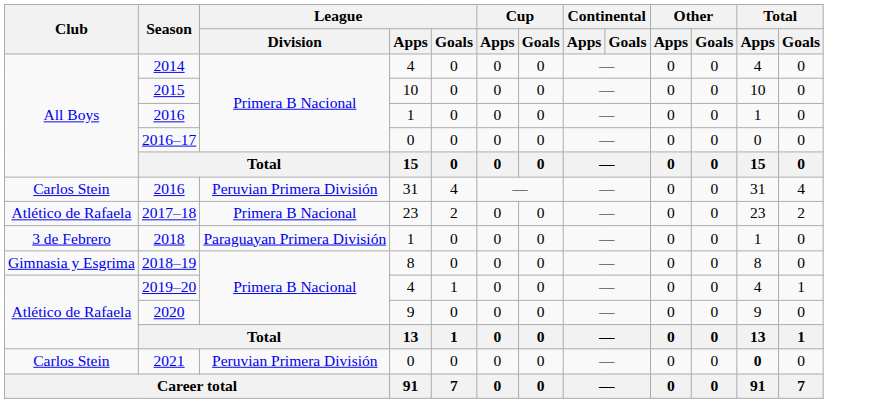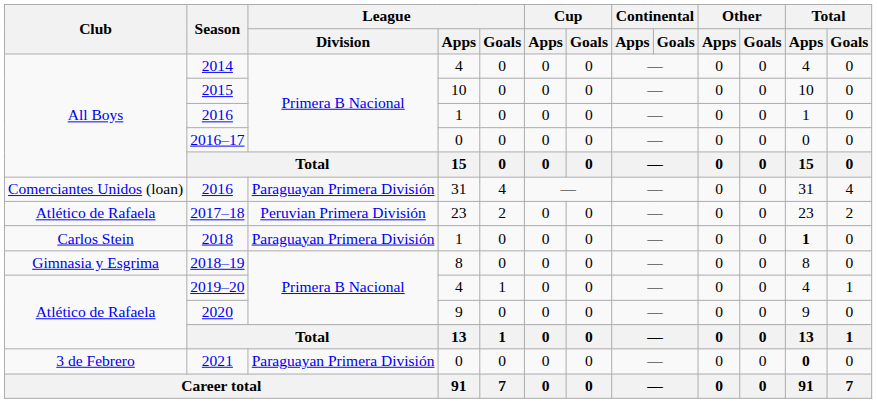 <table class="wikitable" style="text-align:center">
 <tr>
 <th rowspan="2">Club</th>
 <th rowspan="2">Season</th>
 <th colspan="3">League</th>
 <th colspan="2">Cup</th>
 <th colspan="2">Continental</th>
 <th colspan="2">Other</th>
 <th colspan="2">Total</th>
 </tr>
 <tr>
 <th>Division</th>
 <th>Apps</th>
 <th>Goals</th>
 <th>Apps</th>
 <th>Goals</th>
 <th>Apps</th>
 <th>Goals</th>
 <th>Apps</th>
 <th>Goals</th>
 <th>Apps</th>
 <th>Goals</th>
 </tr>
 <tr>
 <td rowspan="5"><a href='#'>All Boys</a></td>
 <td><a href='#'>2014</a></td>
 <td rowspan="4"><a href='#'>Primera B Nacional</a></td>
 <td>4</td>
 <td>0</td>
 <td>0</td>
 <td>0</td>
 <td colspan="2">—</td>
 <td>0</td>
 <td>0</td>
 <td>4</td>
 <td>0</td>
 </tr>
 <tr>
 <td><a href='#'>2015</a></td>
 <td>10</td>
 <td>0</td>
 <td>0</td>
 <td>0</td>
 <td colspan="2">—</td>
 <td>0</td>
 <td>0</td>
 <td>10</td>
 <td>0</td>
 </tr>
 <tr>
 <td><a href='#'>2016</a></td>
 <td>1</td>
 <td>0</td>
 <td>0</td>
 <td>0</td>
 <td colspan="2">—</td>
 <td>0</td>
 <td>0</td>
 <td>1</td>
 <td>0</td>
 </tr>
 <tr>
 <td><a href='#'>2016–17</a></td>
 <td>0</td>
 <td>0</td>
 <td>0</td>
 <td>0</td>
 <td colspan="2">—</td>
 <td>0</td>
 <td>0</td>
 <td>0</td>
 <td>0</td>
 </tr>
 <tr>
 <th colspan="2">Total</th>
 <th>15</th>
 <th>0</th>
 <th>0</th>
 <th>0</th>
 <th colspan="2">—</th>
 <th>0</th>
 <th>0</th>
 <th>15</th>
 <th>0</th>
 </tr>
 <tr>
-<td rowspan="1"><a href='#'>Carlos Stein</a></td>
+<td rowspan="1"><a href='#'>Comerciantes Unidos</a> (loan)</td>
 <td><a href='#'>2016</a></td>
-<td rowspan="1"><a href='#'>Peruvian Primera División</a></td>
+<td rowspan="1"><a href='#'>Paraguayan Primera División</a></td>
 <td>31</td>
 <td>4</td>
 <td colspan="2">—</td>
 <td colspan="2">—</td>
 <td>0</td>
 <td>0</td>
 <td>31</td>
 <td>4</td>
 </tr>
 <tr>
 <td rowspan="1"><a href='#'>Atlético de Rafaela</a></td>
 <td><a href='#'>2017–18</a></td>
-<td rowspan="1"><a href='#'>Primera B Nacional</a></td>
+<td rowspan="1"><a href='#'>Peruvian Primera División</a></td>
 <td>23</td>
 <td>2</td>
 <td>0</td>
 <td>0</td>
 <td colspan="2">—</td>
 <td>0</td>
 <td>0</td>
 <td>23</td>
 <td>2</td>
 </tr>
 <tr>
-<td rowspan="1"><a href='#'>3 de Febrero</a></td>
+<td rowspan="1"><a href='#'>Carlos Stein</a></td>
 <td><a href='#'>2018</a></td>
 <td rowspan="1"><a href='#'>Paraguayan Primera División</a></td>
 <td>1</td>
 <td>0</td>
 <td>0</td>
 <td>0</td>
 <td colspan="2">—</td>
 <td>0</td>
 <td>0</td>
-<td>1</td>
+<td><strong>1</strong></td>
 <td>0</td>
 </tr>
 <tr>
 <td rowspan="1"><a href='#'>Gimnasia y Esgrima</a></td>
 <td><a href='#'>2018–19</a></td>
 <td rowspan="3"><a href='#'>Primera B Nacional</a></td>
 <td>8</td>
 <td>0</td>
 <td>0</td>
 <td>0</td>
 <td colspan="2">—</td>
 <td>0</td>
 <td>0</td>
 <td>8</td>
 <td>0</td>
 </tr>
 <tr>
 <td rowspan="3"><a href='#'>Atlético de Rafaela</a></td>
 <td><a href='#'>2019–20</a></td>
 <td>4</td>
 <td>1</td>
 <td>0</td>
 <td>0</td>
 <td colspan="2">—</td>
 <td>0</td>
 <td>0</td>
 <td>4</td>
 <td>1</td>
 </tr>
 <tr>
 <td><a href='#'>2020</a></td>
 <td>9</td>
 <td>0</td>
 <td>0</td>
 <td>0</td>
 <td colspan="2">—</td>
 <td>0</td>
 <td>0</td>
 <td>9</td>
 <td>0</td>
 </tr>
 <tr>
 <th colspan="2">Total</th>
 <th>13</th>
 <th>1</th>
 <th>0</th>
 <th>0</th>
 <th colspan="2">—</th>
 <th>0</th>
 <th>0</th>
 <th>13</th>
 <th>1</th>
 </tr>
 <tr>
-<td rowspan="1"><a href='#'>Carlos Stein</a></td>
+<td rowspan="1"><a href='#'>3 de Febrero</a></td>
 <td><a href='#'>2021</a></td>
-<td rowspan="1"><a href='#'>Peruvian Primera División</a></td>
+<td rowspan="1"><a href='#'>Paraguayan Primera División</a></td>
 <td>0</td>
 <td>0</td>
 <td>0</td>
 <td>0</td>
 <td colspan="2">—</td>
 <td>0</td>
 <td>0</td>
 <td><strong>0</strong></td>
 <td>0</td>
 </tr>
 <tr>
 <th colspan="3">Career total</th>
 <th>91</th>
 <th>7</th>
 <th>0</th>
 <th>0</th>
 <th colspan="2">—</th>
 <th>0</th>
 <th>0</th>
 <th>91</th>
 <th>7</th>
 </tr>
 </table>
